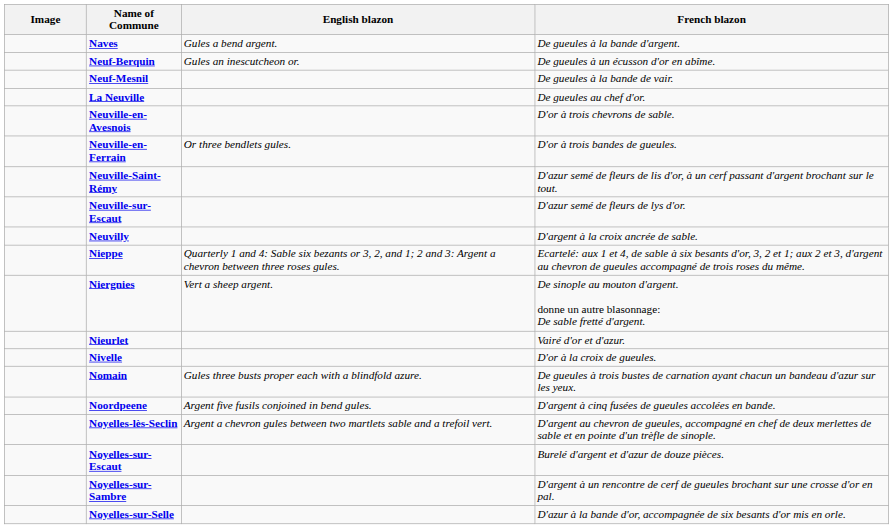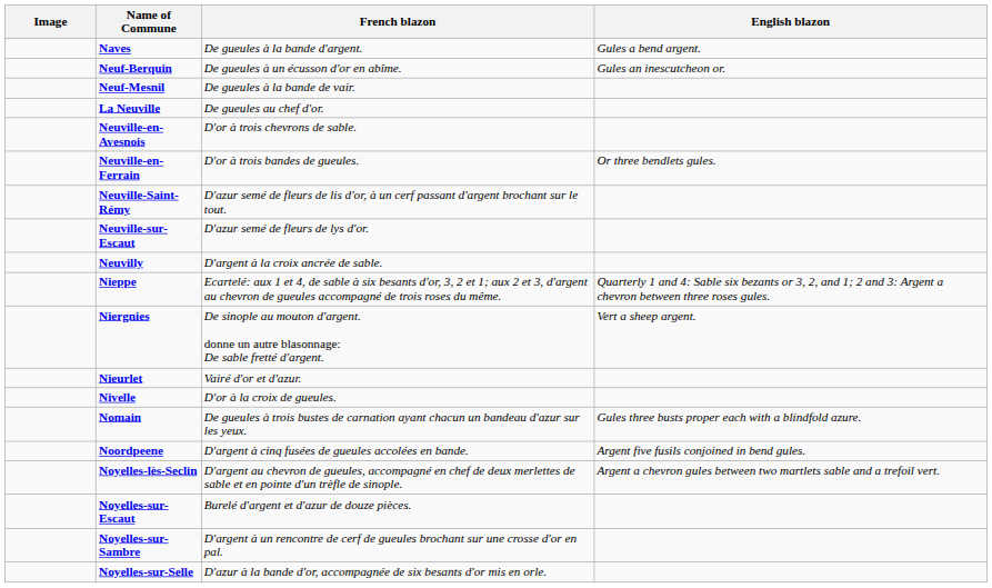 <table class="wikitable" width="100%">
 <tr>
 <th width="110">Image</th>
 <th>Name of Commune</th>
+<th width="40%">French blazon</th>
 <th width="40%">English blazon</th>
-<th width="40%">French blazon</th>
 </tr>
 <tr valign=top>
 <td align=center></td>
 <td><strong><a href='#'>Naves</a></strong></td>
+<td><em>De gueules à la bande d'argent.</em></td>
 <td><em>Gules a bend argent.</em></td>
-<td><em>De gueules à la bande d'argent.</em></td>
 </tr>
 <tr valign=top>
 <td align=center></td>
 <td><strong><a href='#'>Neuf-Berquin</a></strong></td>
+<td><em>De gueules à un écusson d'or en abîme.</em></td>
 <td><em>Gules an inescutcheon or.</em></td>
-<td><em>De gueules à un écusson d'or en abîme.</em></td>
 </tr>
 <tr valign=top>
 <td align=center></td>
 <td><strong><a href='#'>Neuf-Mesnil</a></strong></td>
+<td><em>De gueules à la bande de vair.</em></td>
 <td></td>
-<td><em>De gueules à la bande de vair.</em></td>
 </tr>
 <tr valign=top>
 <td align=center></td>
 <td><strong><a href='#'>La Neuville</a></strong></td>
+<td><em>De gueules au chef d'or.</em></td>
 <td></td>
-<td><em>De gueules au chef d'or.</em></td>
 </tr>
 <tr valign=top>
 <td align=center></td>
 <td><strong><a href='#'>Neuville-en-Avesnois</a></strong></td>
+<td><em>D'or à trois chevrons de sable.</em></td>
 <td></td>
-<td><em>D'or à trois chevrons de sable.</em></td>
 </tr>
 <tr valign=top>
 <td align=center></td>
 <td><strong><a href='#'>Neuville-en-Ferrain</a></strong></td>
+<td><em>D'or à trois bandes de gueules.</em></td>
 <td><em>Or three bendlets gules.</em></td>
-<td><em>D'or à trois bandes de gueules.</em></td>
 </tr>
 <tr valign=top>
 <td align=center></td>
 <td><strong><a href='#'>Neuville-Saint-Rémy</a></strong></td>
+<td><em>D'azur semé de fleurs de lis d'or, à un cerf passant d'argent brochant sur le tout.</em></td>
 <td></td>
-<td><em>D'azur semé de fleurs de lis d'or, à un cerf passant d'argent brochant sur le tout.</em></td>
 </tr>
 <tr valign=top>
 <td align=center></td>
 <td><strong><a href='#'>Neuville-sur-Escaut</a></strong></td>
+<td><em> D'azur semé de fleurs de lys d'or.</em></td>
 <td></td>
-<td><em> D'azur semé de fleurs de lys d'or.</em></td>
 </tr>
 <tr valign=top>
 <td align=center></td>
 <td><strong><a href='#'>Neuvilly</a></strong></td>
+<td><em>D'argent à la croix ancrée de sable.</em></td>
 <td></td>
-<td><em>D'argent à la croix ancrée de sable.</em></td>
 </tr>
 <tr valign=top>
 <td align=center></td>
 <td><strong><a href='#'>Nieppe</a></strong></td>
+<td><em>Ecartelé: aux 1 et 4, de sable à six besants d'or, 3, 2 et 1; aux 2 et 3, d'argent au chevron de gueules accompagné de trois roses du même.</em></td>
 <td><em>Quarterly 1 and 4: Sable six bezants or 3, 2, and 1; 2 and 3: Argent a chevron between three roses gules.</em></td>
-<td><em>Ecartelé: aux 1 et 4, de sable à six besants d'or, 3, 2 et 1; aux 2 et 3, d'argent au chevron de gueules accompagné de trois roses du même.</em></td>
 </tr>
 <tr valign=top>
 <td align=center></td>
 <td><strong><a href='#'>Niergnies</a></strong></td>
+<td><em>De sinople au mouton d'argent.</em><br><br> donne un autre blasonnage:<br><em>De sable fretté d'argent.</em></td>
 <td><em>Vert a sheep argent.</em></td>
-<td><em>De sinople au mouton d'argent.</em><br><br> donne un autre blasonnage:<br><em>De sable fretté d'argent.</em></td>
 </tr>
 <tr valign=top>
 <td align=center></td>
 <td><strong><a href='#'>Nieurlet</a></strong></td>
+<td><em>Vairé d'or et d'azur.</em></td>
 <td></td>
-<td><em>Vairé d'or et d'azur.</em></td>
 </tr>
 <tr valign=top>
 <td align=center></td>
 <td><strong><a href='#'>Nivelle</a></strong></td>
+<td><em>D'or à la croix de gueules.</em></td>
 <td></td>
-<td><em>D'or à la croix de gueules.</em></td>
 </tr>
 <tr valign=top>
 <td align=center></td>
 <td><strong><a href='#'>Nomain</a></strong></td>
+<td><em> De gueules à trois bustes de carnation ayant chacun un bandeau d'azur sur les yeux.</em></td>
 <td><em>Gules three busts proper each with a blindfold azure.</em></td>
-<td><em> De gueules à trois bustes de carnation ayant chacun un bandeau d'azur sur les yeux.</em></td>
 </tr>
 <tr valign=top>
 <td align=center></td>
 <td><strong><a href='#'>Noordpeene</a></strong></td>
+<td><em>D'argent à cinq fusées de gueules accolées en bande.</em></td>
 <td><em>Argent five fusils conjoined in bend gules.</em></td>
-<td><em>D'argent à cinq fusées de gueules accolées en bande.</em></td>
 </tr>
 <tr valign=top>
 <td align=center></td>
 <td><strong><a href='#'>Noyelles-lès-Seclin</a></strong></td>
+<td><em>D'argent au chevron de gueules, accompagné en chef de deux merlettes de sable et en pointe d'un trèfle de sinople.</em></td>
 <td><em>Argent a chevron gules between two martlets sable and a trefoil vert.</em></td>
-<td><em>D'argent au chevron de gueules, accompagné en chef de deux merlettes de sable et en pointe d'un trèfle de sinople.</em></td>
 </tr>
 <tr valign=top>
 <td align=center></td>
 <td><strong><a href='#'>Noyelles-sur-Escaut</a></strong></td>
+<td><em>Burelé d'argent et d'azur de douze pièces.</em></td>
 <td></td>
-<td><em>Burelé d'argent et d'azur de douze pièces.</em></td>
 </tr>
 <tr valign=top>
 <td align=center></td>
 <td><strong><a href='#'>Noyelles-sur-Sambre</a></strong></td>
+<td><em>D'argent à un rencontre de cerf de gueules brochant sur une crosse d'or en pal.</em></td>
 <td></td>
-<td><em>D'argent à un rencontre de cerf de gueules brochant sur une crosse d'or en pal.</em></td>
 </tr>
 <tr valign=top>
 <td align=center></td>
 <td><strong><a href='#'>Noyelles-sur-Selle</a></strong></td>
+<td><em>D'azur à la bande d'or, accompagnée de six besants d'or mis en orle.</em></td>
 <td></td>
-<td><em>D'azur à la bande d'or, accompagnée de six besants d'or mis en orle.</em></td>
 </tr>
 </table>
